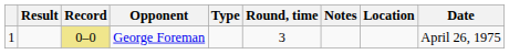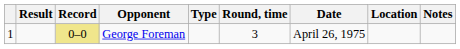 <table class="wikitable" style="text-align:center">
 <tr>
 <th></th>
 <th>Result</th>
 <th>Record</th>
 <th>Opponent</th>
 <th>Type</th>
 <th>Round, time</th>
+<th>Date</th>
+<th>Location</th>
 <th>Notes</th>
-<th>Location</th>
-<th>Date</th>
 </tr>
 <tr>
 <td>1</td>
 <td></td>
 <td style="background: khaki;">0–0 </td>
 <td style="text-align:left;"> <a href='#'>George Foreman</a></td>
 <td></td>
 <td>3</td>
+<td>April 26, 1975</td>
+<td style="text-align:left;"> </td>
 <td style="text-align:left;"></td>
-<td style="text-align:left;"> </td>
-<td>April 26, 1975</td>
 </tr>
 </table>
